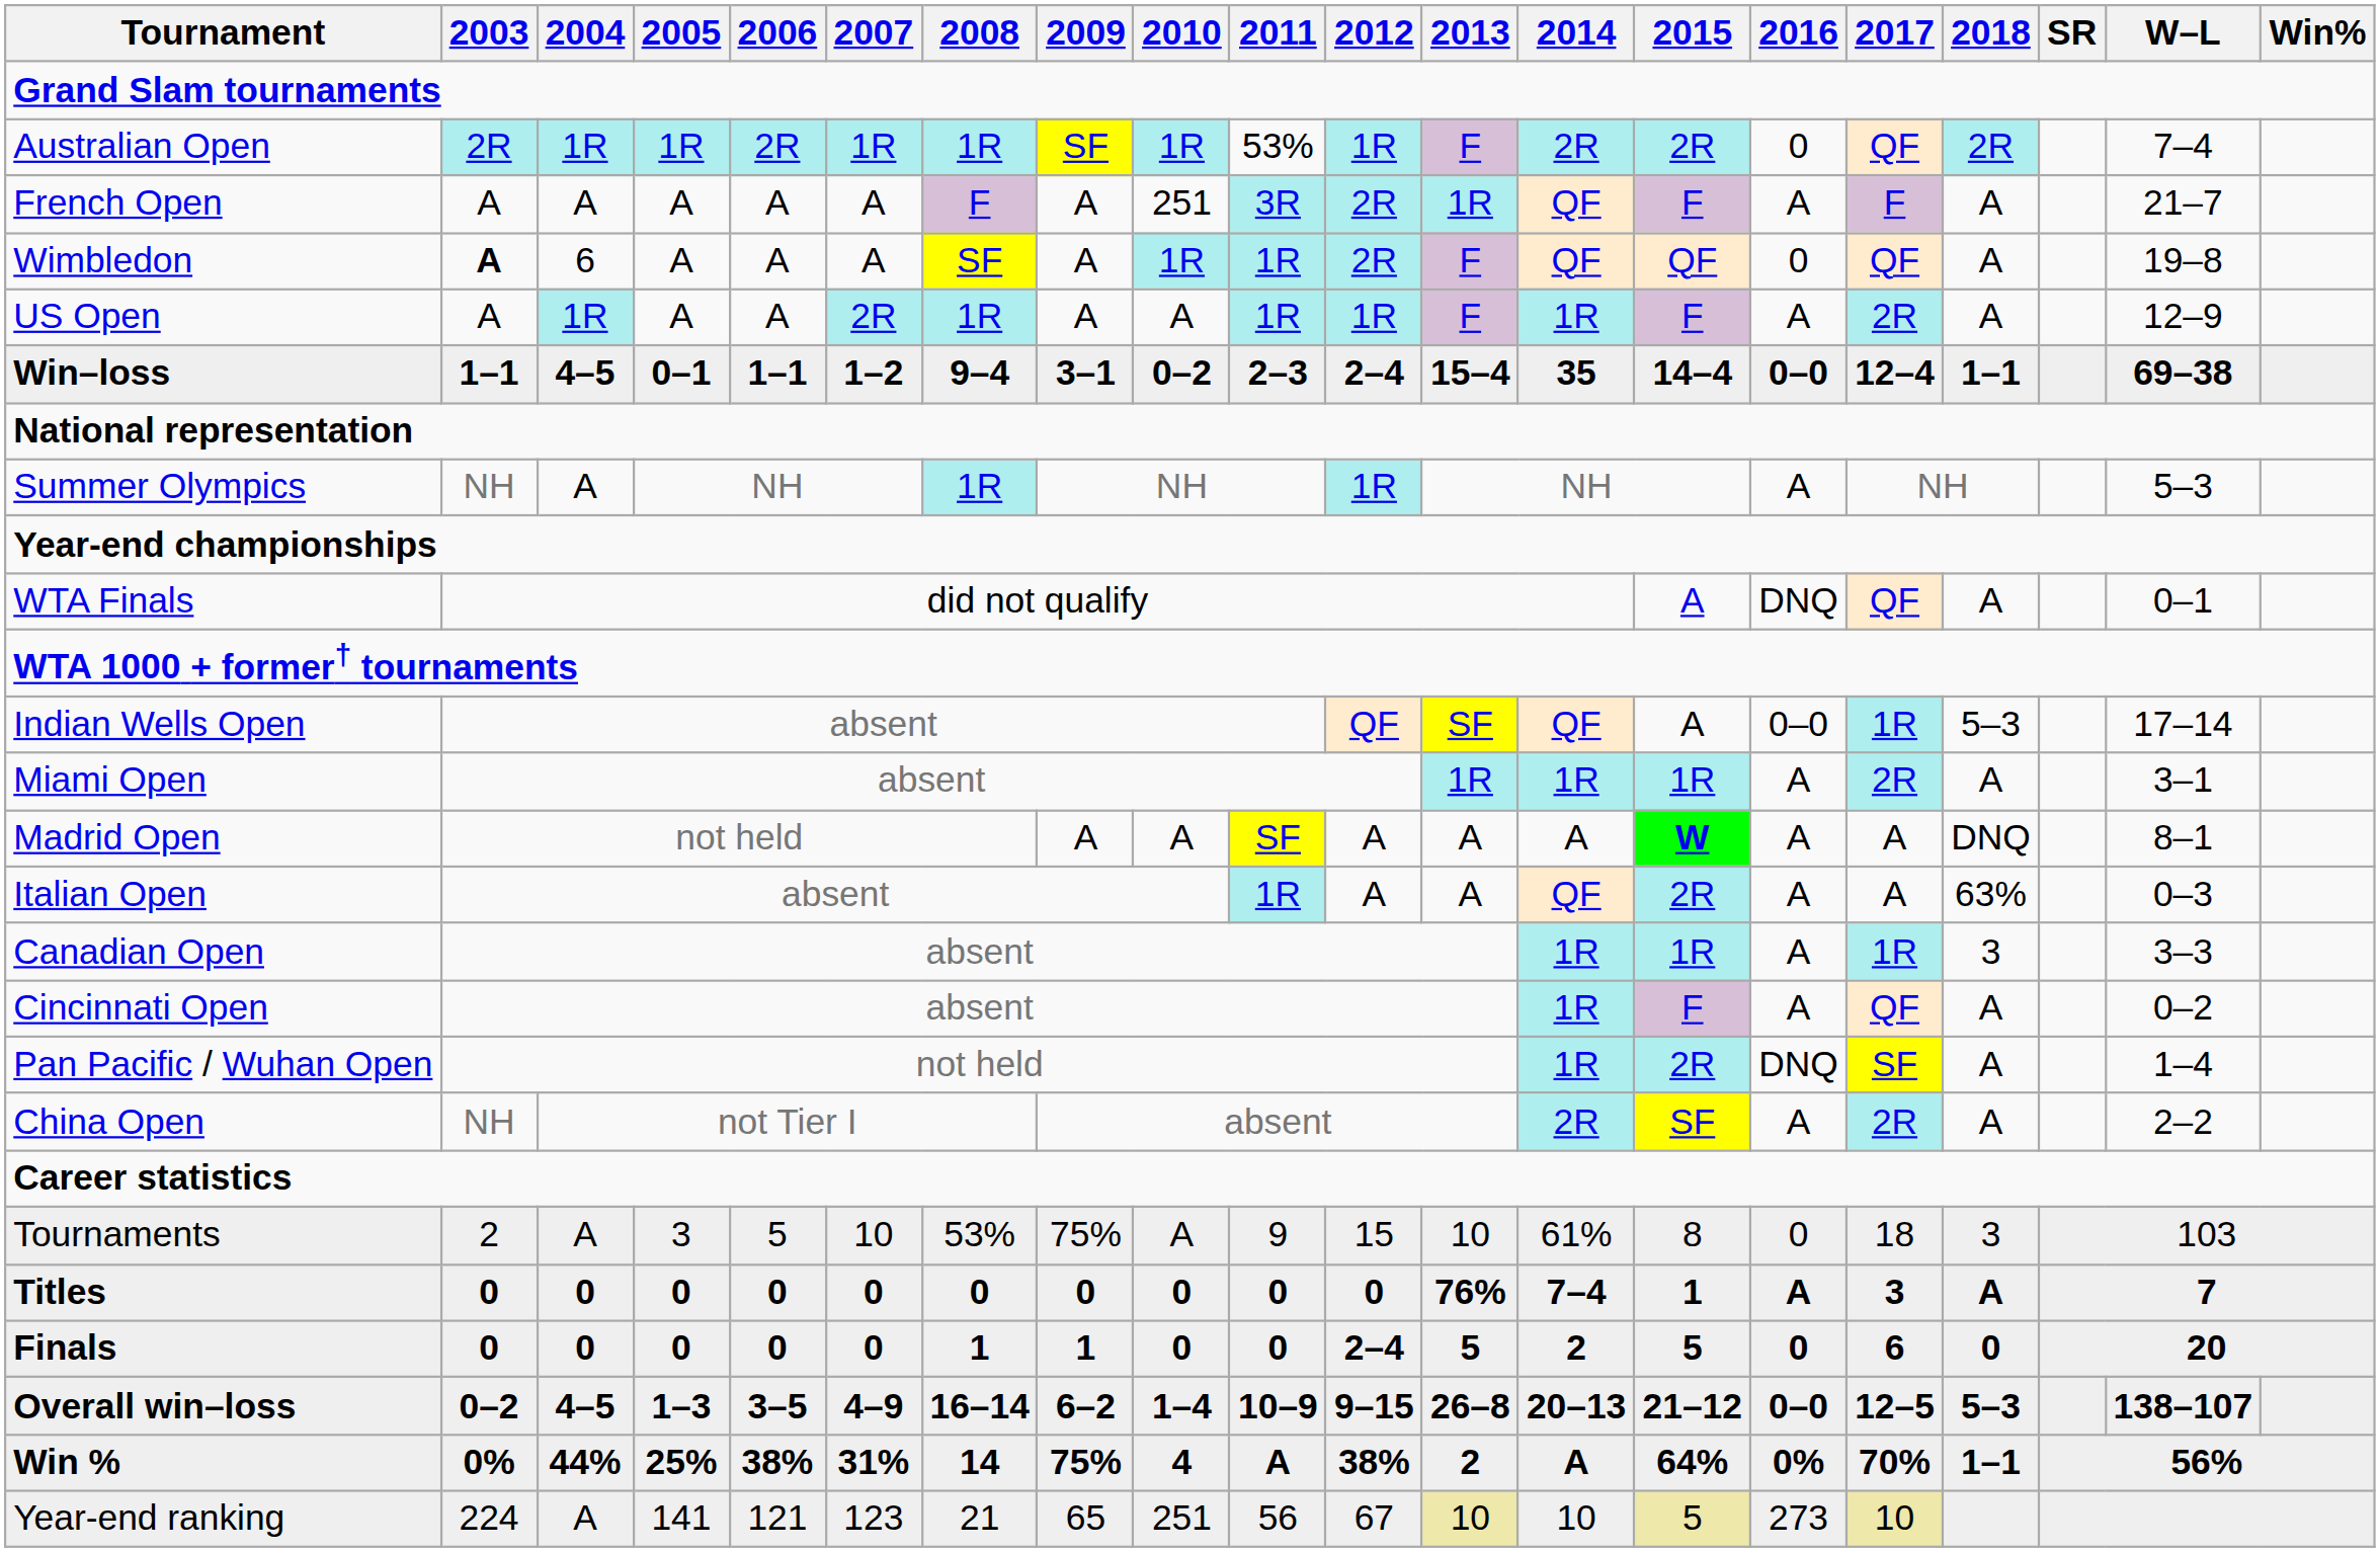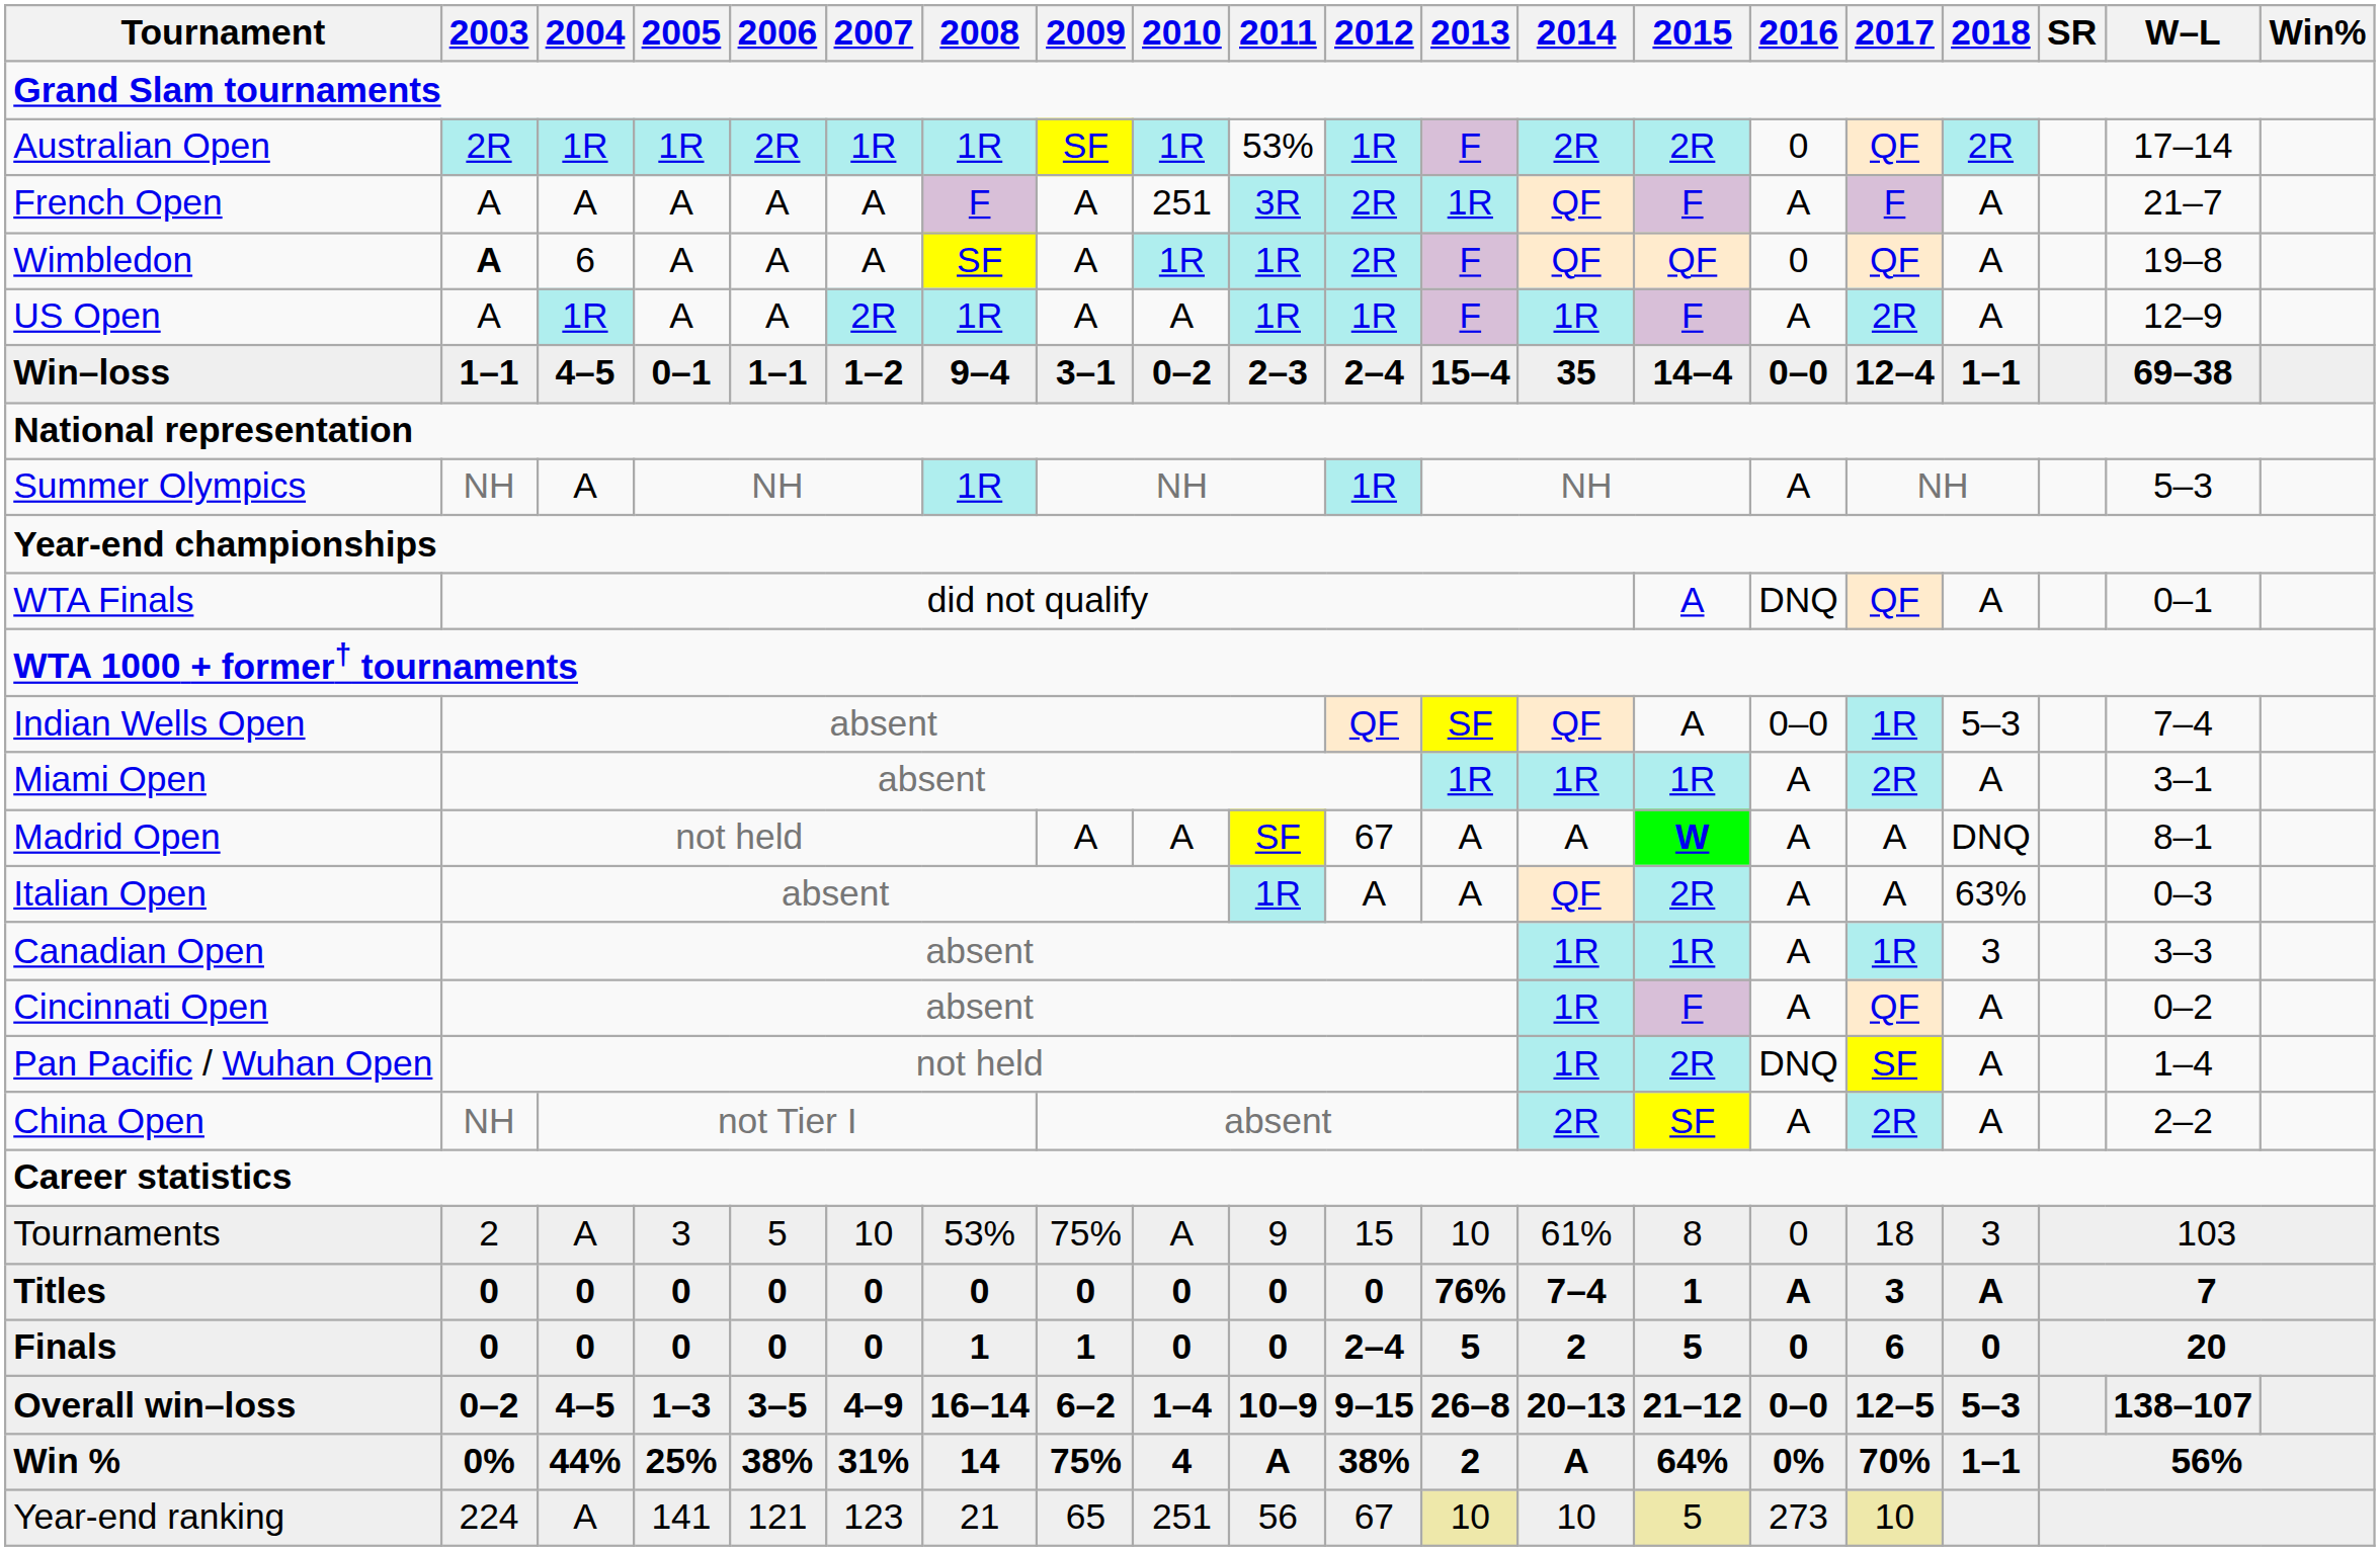 <table class=wikitable style=text-align:center>
 <tr>
 <th>Tournament</th>
 <th><a href='#'>2003</a></th>
 <th><a href='#'>2004</a></th>
 <th><a href='#'>2005</a></th>
 <th><a href='#'>2006</a></th>
 <th><a href='#'>2007</a></th>
 <th><a href='#'>2008</a></th>
 <th><a href='#'>2009</a></th>
 <th><a href='#'>2010</a></th>
 <th><a href='#'>2011</a></th>
 <th><a href='#'>2012</a></th>
 <th><a href='#'>2013</a></th>
 <th><a href='#'>2014</a></th>
 <th><a href='#'>2015</a></th>
 <th><a href='#'>2016</a></th>
 <th><a href='#'>2017</a></th>
 <th><a href='#'>2018</a></th>
 <th>SR</th>
 <th>W–L</th>
 <th>Win%</th>
 </tr>
 <tr>
 <td colspan="20" style="text-align:left"><a href='#'><strong>Grand Slam tournaments</strong></a></td>
 </tr>
 <tr>
 <td align=left><a href='#'>Australian Open</a></td>
 <td bgcolor=#afeeee><a href='#'>2R</a></td>
 <td bgcolor=#afeeee><a href='#'>1R</a></td>
 <td bgcolor=#afeeee><a href='#'>1R</a></td>
 <td bgcolor=#afeeee><a href='#'>2R</a></td>
 <td bgcolor=#afeeee><a href='#'>1R</a></td>
 <td bgcolor=#afeeee><a href='#'>1R</a></td>
 <td bgcolor=yellow><a href='#'>SF</a></td>
 <td bgcolor=#afeeee><a href='#'>1R</a></td>
 <td>53%</td>
 <td bgcolor=#afeeee><a href='#'>1R</a></td>
 <td bgcolor=#D8BFD8><a href='#'>F</a></td>
 <td bgcolor=#afeeee><a href='#'>2R</a></td>
 <td bgcolor=#afeeee><a href='#'>2R</a></td>
 <td>0</td>
 <td bgcolor=#ffebcd><a href='#'>QF</a></td>
 <td bgcolor=#afeeee><a href='#'>2R</a></td>
 <td></td>
-<td>7–4</td>
+<td>17–14</td>
 <td></td>
 </tr>
 <tr>
 <td align=left><a href='#'>French Open</a></td>
 <td>A</td>
 <td>A</td>
 <td>A</td>
 <td>A</td>
 <td>A</td>
 <td bgcolor=#D8BFD8><a href='#'>F</a></td>
 <td>A</td>
 <td>251</td>
 <td bgcolor=#afeeee><a href='#'>3R</a></td>
 <td bgcolor=#afeeee><a href='#'>2R</a></td>
 <td bgcolor=#afeeee><a href='#'>1R</a></td>
 <td bgcolor=#ffebcd><a href='#'>QF</a></td>
 <td bgcolor=#D8BFD8><a href='#'>F</a></td>
 <td>A</td>
 <td bgcolor=#D8BFD8><a href='#'>F</a></td>
 <td>A</td>
 <td></td>
 <td>21–7</td>
 <td></td>
 </tr>
 <tr>
 <td align=left><a href='#'>Wimbledon</a></td>
 <td><strong>A</strong></td>
 <td>6</td>
 <td>A</td>
 <td>A</td>
 <td>A</td>
 <td bgcolor=yellow><a href='#'>SF</a></td>
 <td>A</td>
 <td bgcolor=#afeeee><a href='#'>1R</a></td>
 <td bgcolor=#afeeee><a href='#'>1R</a></td>
 <td bgcolor=#afeeee><a href='#'>2R</a></td>
 <td bgcolor=#D8BFD8><a href='#'>F</a></td>
 <td bgcolor=#ffebcd><a href='#'>QF</a></td>
 <td bgcolor=#ffebcd><a href='#'>QF</a></td>
 <td>0</td>
 <td bgcolor=#ffebcd><a href='#'>QF</a></td>
 <td>A</td>
 <td></td>
 <td>19–8</td>
 <td></td>
 </tr>
 <tr>
 <td align=left><a href='#'>US Open</a></td>
 <td>A</td>
 <td bgcolor=#afeeee><a href='#'>1R</a></td>
 <td>A</td>
 <td>A</td>
 <td bgcolor=#afeeee><a href='#'>2R</a></td>
 <td bgcolor=#afeeee><a href='#'>1R</a></td>
 <td>A</td>
 <td>A</td>
 <td bgcolor=#afeeee><a href='#'>1R</a></td>
 <td bgcolor=#afeeee><a href='#'>1R</a></td>
 <td bgcolor=#D8BFD8><a href='#'>F</a></td>
 <td bgcolor=afeeee><a href='#'>1R</a></td>
 <td bgcolor=#D8BFD8><a href='#'>F</a></td>
 <td>A</td>
 <td bgcolor=#afeeee><a href='#'>2R</a></td>
 <td>A</td>
 <td></td>
 <td>12–9</td>
 <td></td>
 </tr>
 <tr style=background:#efefef;font-weight:bold>
 <td style="text-align:left">Win–loss</td>
 <td>1–1</td>
 <td>4–5</td>
 <td>0–1</td>
 <td>1–1</td>
 <td>1–2</td>
 <td>9–4</td>
 <td>3–1</td>
 <td>0–2</td>
 <td>2–3</td>
 <td>2–4</td>
 <td>15–4</td>
 <td>35</td>
 <td>14–4</td>
 <td>0–0</td>
 <td>12–4</td>
 <td>1–1</td>
 <td></td>
 <td>69–38</td>
 <td></td>
 </tr>
 <tr>
 <td colspan="20" align="left"><strong>National representation</strong></td>
 </tr>
 <tr>
 <td align=left><a href='#'>Summer Olympics</a></td>
 <td colspan=1 style=color:#767676>NH</td>
 <td>A</td>
 <td colspan=3 style=color:#767676>NH</td>
 <td bgcolor=afeeee><a href='#'>1R</a></td>
 <td colspan=3 style=color:#767676>NH</td>
 <td bgcolor=afeeee><a href='#'>1R</a></td>
 <td colspan=3 style=color:#767676>NH</td>
 <td>A</td>
 <td colspan=2 style=color:#767676>NH</td>
 <td></td>
 <td>5–3</td>
 <td></td>
 </tr>
 <tr>
 <td colspan="20" style="text-align:left"><strong>Year-end championships</strong></td>
 </tr>
 <tr>
 <td align=left><a href='#'>WTA Finals</a></td>
 <td colspan=12>did not qualify</td>
 <td><a href='#'>A</a></td>
 <td>DNQ</td>
 <td bgcolor=ffebcd><a href='#'>QF</a></td>
 <td>A</td>
 <td></td>
 <td>0–1</td>
 <td></td>
 </tr>
 <tr>
 <td colspan=20 style=text-align:left><a href='#'><strong>WTA 1000</strong> <strong>+ former<sup>†</sup> tournaments</strong></a></td>
 </tr>
 <tr>
 <td align=left><a href='#'>Indian Wells Open</a></td>
 <td colspan=9 style=color:#767676>absent</td>
 <td bgcolor=ffebcd><a href='#'>QF</a></td>
 <td bgcolor=yellow><a href='#'>SF</a></td>
 <td bgcolor=ffebcd><a href='#'>QF</a></td>
 <td>A</td>
 <td>0–0</td>
 <td bgcolor=afeeee><a href='#'>1R</a></td>
 <td>5–3</td>
 <td></td>
-<td>17–14</td>
+<td>7–4</td>
 <td></td>
 </tr>
 <tr>
 <td align=left><a href='#'>Miami Open</a></td>
 <td colspan=10 style=color:#767676>absent</td>
 <td bgcolor=afeeee><a href='#'>1R</a></td>
 <td bgcolor=afeeee><a href='#'>1R</a></td>
 <td bgcolor=afeeee><a href='#'>1R</a></td>
 <td>A</td>
 <td bgcolor=afeeee><a href='#'>2R</a></td>
 <td>A</td>
 <td></td>
 <td>3–1</td>
 <td></td>
 </tr>
 <tr>
 <td align=left><a href='#'>Madrid Open</a></td>
 <td colspan=6 style=color:#767676>not held</td>
 <td>A</td>
 <td>A</td>
 <td bgcolor=yellow><a href='#'>SF</a></td>
-<td>A</td>
+<td>67</td>
 <td>A</td>
 <td>A</td>
 <td bgcolor=lime><a href='#'><strong>W</strong></a></td>
 <td>A</td>
 <td>A</td>
 <td>DNQ</td>
 <td></td>
 <td>8–1</td>
 <td></td>
 </tr>
 <tr>
 <td align="left"><a href='#'>Italian Open</a></td>
 <td colspan="8" style="color:#767676">absent</td>
 <td bgcolor="afeeee"><a href='#'>1R</a></td>
 <td>A</td>
 <td>A</td>
 <td bgcolor="ffebcd"><a href='#'>QF</a></td>
 <td bgcolor="afeeee"><a href='#'>2R</a></td>
 <td>A</td>
 <td>A</td>
 <td>63%</td>
 <td></td>
 <td>0–3</td>
 <td></td>
 </tr>
 <tr>
 <td align="left"><a href='#'>Canadian Open</a></td>
 <td colspan="11" style="color:#767676">absent</td>
 <td bgcolor="afeeee"><a href='#'>1R</a></td>
 <td bgcolor="afeeee"><a href='#'>1R</a></td>
 <td>A</td>
 <td bgcolor="afeeee"><a href='#'>1R</a></td>
 <td>3</td>
 <td></td>
 <td>3–3</td>
 <td></td>
 </tr>
 <tr>
 <td align="left"><a href='#'>Cincinnati Open</a></td>
 <td colspan="11" style="color:#767676">absent</td>
 <td bgcolor="afeeee"><a href='#'>1R</a></td>
 <td bgcolor="#D8BFD8"><a href='#'>F</a></td>
 <td>A</td>
 <td bgcolor="ffebcd"><a href='#'>QF</a></td>
 <td>A</td>
 <td></td>
 <td>0–2</td>
 <td></td>
 </tr>
 <tr>
 <td align="left"><a href='#'>Pan Pacific</a> / <a href='#'>Wuhan Open</a></td>
 <td colspan="11" style="color:#767676">not held</td>
 <td bgcolor="afeeee"><a href='#'>1R</a></td>
 <td bgcolor="afeeee"><a href='#'>2R</a></td>
 <td>DNQ</td>
 <td bgcolor="yellow"><a href='#'>SF</a></td>
 <td>A</td>
 <td></td>
 <td>1–4</td>
 <td></td>
 </tr>
 <tr>
 <td align="left"><a href='#'>China Open</a></td>
 <td style="color:#767676">NH</td>
 <td colspan="5" style="color:#767676">not Tier I</td>
 <td colspan="5" style="color:#767676">absent</td>
 <td bgcolor="afeeee"><a href='#'>2R</a></td>
 <td bgcolor="yellow"><a href='#'>SF</a></td>
 <td>A</td>
 <td bgcolor="afeeee"><a href='#'>2R</a></td>
 <td>A</td>
 <td></td>
 <td>2–2</td>
 <td></td>
 </tr>
 <tr>
 <td colspan=20 style=text-align:left><strong>Career statistics</strong></td>
 </tr>
 <tr bgcolor=efefef>
 <td align=left>Tournaments</td>
 <td>2</td>
 <td>A</td>
 <td>3</td>
 <td>5</td>
 <td>10</td>
 <td>53%</td>
 <td>75%</td>
 <td>A</td>
 <td>9</td>
 <td>15</td>
 <td>10</td>
 <td>61%</td>
 <td>8</td>
 <td>0</td>
 <td>18</td>
 <td>3</td>
 <td colspan="3">103</td>
 </tr>
 <tr style=background:#efefef;font-weight:bold>
 <td align=left>Titles</td>
 <td>0</td>
 <td>0</td>
 <td>0</td>
 <td>0</td>
 <td>0</td>
 <td>0</td>
 <td>0</td>
 <td>0</td>
 <td>0</td>
 <td>0</td>
 <td>76%</td>
 <td>7–4</td>
 <td>1</td>
 <td>A</td>
 <td>3</td>
 <td>A</td>
 <td colspan="3">7</td>
 </tr>
 <tr style=background:#efefef;font-weight:bold>
 <td align=left>Finals</td>
 <td>0</td>
 <td>0</td>
 <td>0</td>
 <td>0</td>
 <td>0</td>
 <td>1</td>
 <td>1</td>
 <td>0</td>
 <td>0</td>
 <td>2–4</td>
 <td>5</td>
 <td>2</td>
 <td>5</td>
 <td>0</td>
 <td>6</td>
 <td>0</td>
 <td colspan="3">20</td>
 </tr>
 <tr style=background:#efefef;font-weight:bold>
 <td align=left>Overall win–loss</td>
 <td>0–2</td>
 <td>4–5</td>
 <td>1–3</td>
 <td>3–5</td>
 <td>4–9</td>
 <td>16–14</td>
 <td>6–2</td>
 <td>1–4</td>
 <td>10–9</td>
 <td>9–15</td>
 <td>26–8</td>
 <td>20–13</td>
 <td>21–12</td>
 <td>0–0</td>
 <td>12–5</td>
 <td>5–3</td>
 <td></td>
 <td>138–107</td>
 <td></td>
 </tr>
 <tr style=background:#efefef;font-weight:bold>
 <td align=left>Win %</td>
 <td>0%</td>
 <td>44%</td>
 <td>25%</td>
 <td>38%</td>
 <td>31%</td>
 <td>14</td>
 <td>75%</td>
 <td>4</td>
 <td>A</td>
 <td>38%</td>
 <td>2</td>
 <td>A</td>
 <td>64%</td>
 <td>0%</td>
 <td>70%</td>
 <td>1–1</td>
 <td colspan="3">56%</td>
 </tr>
 <tr bgcolor=efefef>
 <td align=left>Year-end ranking</td>
 <td>224</td>
 <td>A</td>
 <td>141</td>
 <td>121</td>
 <td>123</td>
 <td>21</td>
 <td>65</td>
 <td>251</td>
 <td>56</td>
 <td>67</td>
 <td bgcolor=EEE8AA>10</td>
 <td>10</td>
 <td bgcolor=eee8aa>5</td>
 <td>273</td>
 <td bgcolor=EEE8AA>10</td>
 <td></td>
 <td colspan="3"></td>
 </tr>
 </table>
